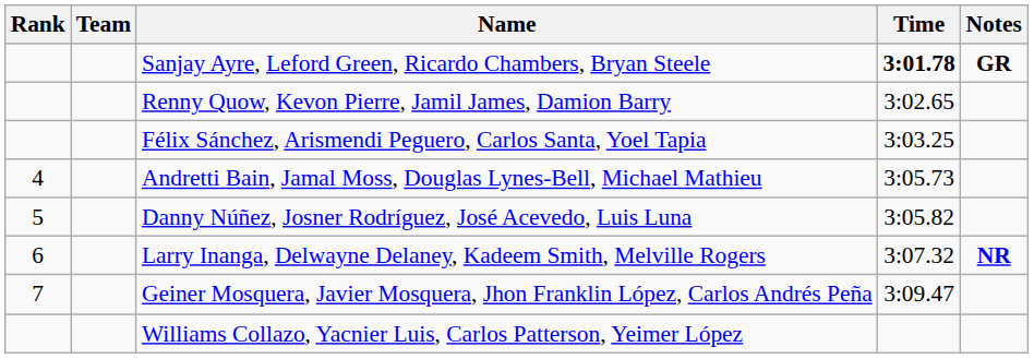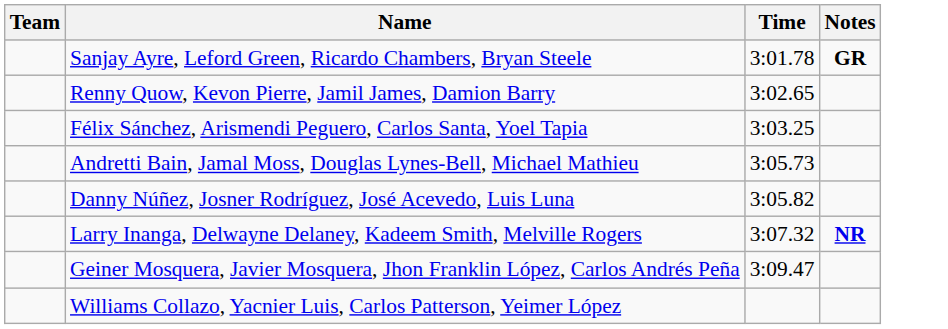 <table class="wikitable sortable" style="text-align:center;font-size:95%">
 <tr>
-<th>Rank</th>
 <th>Team</th>
 <th>Name</th>
 <th>Time</th>
 <th>Notes</th>
 </tr>
 <tr>
-<td></td>
 <td align=left></td>
 <td align=left><a href='#'>Sanjay Ayre</a>, <a href='#'>Leford Green</a>, <a href='#'>Ricardo Chambers</a>, <a href='#'>Bryan Steele</a></td>
-<td><strong>3:01.78</strong></td>
+<td>3:01.78</td>
 <td><strong>GR</strong></td>
 </tr>
 <tr>
-<td></td>
 <td align=left></td>
 <td align=left><a href='#'>Renny Quow</a>, <a href='#'>Kevon Pierre</a>, <a href='#'>Jamil James</a>, <a href='#'>Damion Barry</a></td>
 <td>3:02.65</td>
 <td></td>
 </tr>
 <tr>
-<td></td>
 <td align=left></td>
 <td align=left><a href='#'>Félix Sánchez</a>, <a href='#'>Arismendi Peguero</a>, <a href='#'>Carlos Santa</a>, <a href='#'>Yoel Tapia</a></td>
 <td>3:03.25</td>
 <td></td>
 </tr>
 <tr>
-<td>4</td>
 <td align=left></td>
 <td align=left><a href='#'>Andretti Bain</a>, <a href='#'>Jamal Moss</a>, <a href='#'>Douglas Lynes-Bell</a>, <a href='#'>Michael Mathieu</a></td>
 <td>3:05.73</td>
 <td></td>
 </tr>
 <tr>
-<td>5</td>
 <td align=left></td>
 <td align=left><a href='#'>Danny Núñez</a>, <a href='#'>Josner Rodríguez</a>, <a href='#'>José Acevedo</a>, <a href='#'>Luis Luna</a></td>
 <td>3:05.82</td>
 <td></td>
 </tr>
 <tr>
-<td>6</td>
 <td align=left></td>
 <td align=left><a href='#'>Larry Inanga</a>, <a href='#'>Delwayne Delaney</a>, <a href='#'>Kadeem Smith</a>, <a href='#'>Melville Rogers</a></td>
 <td>3:07.32</td>
 <td><strong><a href='#'>NR</a></strong></td>
 </tr>
 <tr>
-<td>7</td>
 <td align=left></td>
 <td align=left><a href='#'>Geiner Mosquera</a>, <a href='#'>Javier Mosquera</a>, <a href='#'>Jhon Franklin López</a>, <a href='#'>Carlos Andrés Peña</a></td>
 <td>3:09.47</td>
 <td></td>
 </tr>
 <tr>
-<td></td>
 <td align=left></td>
 <td align=left><a href='#'>Williams Collazo</a>, <a href='#'>Yacnier Luis</a>, <a href='#'>Carlos Patterson</a>, <a href='#'>Yeimer López</a></td>
 <td></td>
 <td></td>
 </tr>
 </table>
